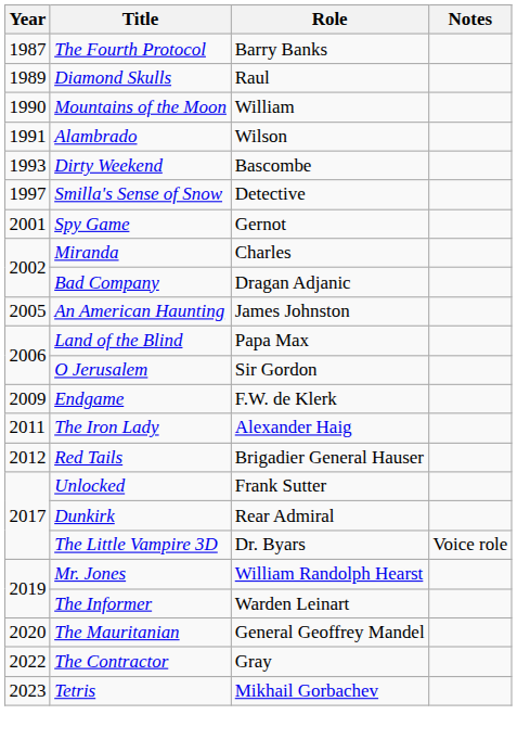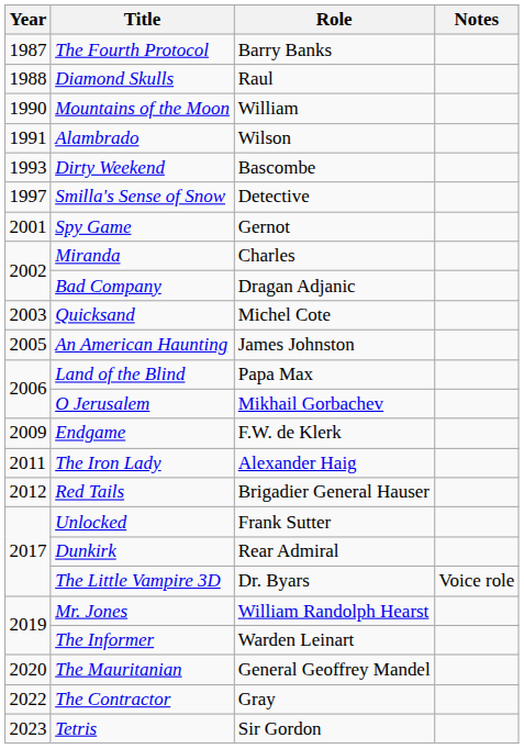 <table class="wikitable">
 <tr>
 <th>Year</th>
 <th>Title</th>
 <th>Role</th>
 <th>Notes</th>
 </tr>
 <tr>
 <td>1987</td>
 <td><em><a href='#'>The Fourth Protocol</a></em></td>
 <td>Barry Banks</td>
 <td></td>
 </tr>
 <tr>
-<td>1989</td>
+<td>1988</td>
 <td><em><a href='#'>Diamond Skulls</a></em></td>
 <td>Raul</td>
 <td></td>
 </tr>
 <tr>
 <td>1990</td>
 <td><em><a href='#'>Mountains of the Moon</a></em></td>
 <td>William</td>
 <td></td>
 </tr>
 <tr>
 <td>1991</td>
 <td><em><a href='#'>Alambrado</a></em></td>
 <td>Wilson</td>
 <td></td>
 </tr>
 <tr>
 <td>1993</td>
 <td><em><a href='#'>Dirty Weekend</a></em></td>
 <td>Bascombe</td>
 <td></td>
 </tr>
 <tr>
 <td>1997</td>
 <td><em><a href='#'>Smilla's Sense of Snow</a></em></td>
 <td>Detective</td>
 <td></td>
 </tr>
 <tr>
 <td>2001</td>
 <td><em><a href='#'>Spy Game</a></em></td>
 <td>Gernot</td>
 <td></td>
 </tr>
 <tr>
 <td rowspan=2>2002</td>
 <td><em><a href='#'>Miranda</a></em></td>
 <td>Charles</td>
 <td></td>
 </tr>
 <tr>
 <td><em><a href='#'>Bad Company</a></em></td>
 <td>Dragan Adjanic</td>
 <td></td>
 </tr>
 <tr>
+<td>2003</td>
+<td><em><a href='#'>Quicksand</a></em></td>
+<td>Michel Cote</td>
+<td></td>
+</tr>
+<tr>
 <td>2005</td>
 <td><em><a href='#'>An American Haunting</a></em></td>
 <td>James Johnston</td>
 <td></td>
 </tr>
 <tr>
 <td rowspan=2>2006</td>
 <td><em><a href='#'>Land of the Blind</a></em></td>
 <td>Papa Max</td>
 <td></td>
 </tr>
 <tr>
 <td><em><a href='#'>O Jerusalem</a></em></td>
-<td>Sir Gordon</td>
+<td><a href='#'>Mikhail Gorbachev</a></td>
 <td></td>
 </tr>
 <tr>
 <td>2009</td>
 <td><em><a href='#'>Endgame</a></em></td>
 <td>F.W. de Klerk</td>
 <td></td>
 </tr>
 <tr>
 <td>2011</td>
 <td><em><a href='#'>The Iron Lady</a></em></td>
 <td><a href='#'>Alexander Haig</a></td>
 <td></td>
 </tr>
 <tr>
 <td>2012</td>
 <td><em><a href='#'>Red Tails</a></em></td>
 <td>Brigadier General Hauser</td>
 <td></td>
 </tr>
 <tr>
 <td rowspan=3>2017</td>
 <td><em><a href='#'>Unlocked</a></em></td>
 <td>Frank Sutter</td>
 <td></td>
 </tr>
 <tr>
 <td><em><a href='#'>Dunkirk</a></em></td>
 <td>Rear Admiral</td>
 <td></td>
 </tr>
 <tr>
 <td><em><a href='#'>The Little Vampire 3D</a></em></td>
 <td>Dr. Byars</td>
 <td>Voice role</td>
 </tr>
 <tr>
 <td rowspan=2>2019</td>
 <td><em><a href='#'>Mr. Jones</a></em></td>
 <td><a href='#'>William Randolph Hearst</a></td>
 <td></td>
 </tr>
 <tr>
 <td><em><a href='#'>The Informer</a></em></td>
 <td>Warden Leinart</td>
 <td></td>
 </tr>
 <tr>
 <td>2020</td>
 <td><em><a href='#'>The Mauritanian</a></em></td>
 <td>General Geoffrey Mandel</td>
 <td></td>
 </tr>
 <tr>
 <td>2022</td>
 <td><em><a href='#'>The Contractor</a></em></td>
 <td>Gray</td>
 <td></td>
 </tr>
 <tr>
 <td>2023</td>
 <td><em><a href='#'>Tetris</a></em></td>
-<td><a href='#'>Mikhail Gorbachev</a></td>
+<td>Sir Gordon</td>
 <td></td>
 </tr>
 </table>
